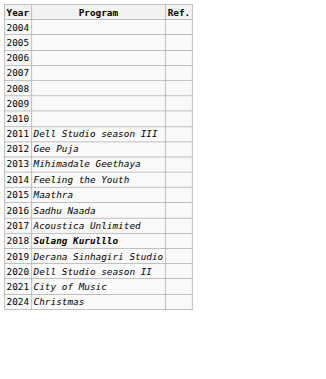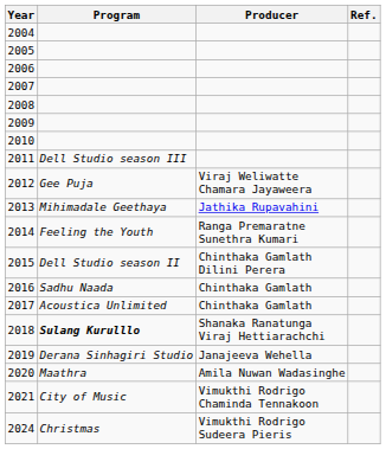 <table class="wikitable">
 <tr>
 <th>Year</th>
 <th>Program</th>
+<th>Producer</th>
 <th>Ref.</th>
 </tr>
 <tr>
 <td>2004</td>
+<td></td>
 <td></td>
 <td></td>
 </tr>
 <tr>
 <td>2005</td>
 <td></td>
 <td></td>
+<td></td>
 </tr>
 <tr>
 <td>2006</td>
+<td></td>
 <td></td>
 <td></td>
 </tr>
 <tr>
 <td>2007</td>
 <td></td>
 <td></td>
+<td></td>
 </tr>
 <tr>
 <td>2008</td>
+<td></td>
 <td></td>
 <td></td>
 </tr>
 <tr>
 <td>2009</td>
 <td></td>
 <td></td>
+<td></td>
 </tr>
 <tr>
 <td>2010</td>
+<td></td>
 <td></td>
 <td></td>
 </tr>
 <tr>
 <td>2011</td>
 <td><em>Dell Studio season III</em></td>
 <td></td>
+<td></td>
 </tr>
 <tr>
 <td>2012</td>
 <td><em>Gee Puja</em></td>
+<td>Viraj Weliwatte <br> Chamara Jayaweera</td>
 <td></td>
 </tr>
 <tr>
 <td>2013</td>
 <td><em>Mihimadale Geethaya</em></td>
+<td><a href='#'>Jathika Rupavahini</a></td>
 <td></td>
 </tr>
 <tr>
 <td>2014</td>
 <td><em>Feeling the Youth</em></td>
+<td>Ranga Premaratne <br> Sunethra Kumari</td>
 <td></td>
 </tr>
 <tr>
 <td>2015</td>
-<td><em>Maathra</em></td>
+<td><em>Dell Studio season II</em></td>
+<td>Chinthaka Gamlath <br> Dilini Perera</td>
 <td></td>
 </tr>
 <tr>
 <td>2016</td>
 <td><em>Sadhu Naada</em></td>
+<td>Chinthaka Gamlath</td>
 <td></td>
 </tr>
 <tr>
 <td>2017</td>
 <td><em>Acoustica Unlimited</em></td>
+<td>Chinthaka Gamlath</td>
 <td></td>
 </tr>
 <tr>
 <td>2018</td>
 <td><strong><em>Sulang Kurulllo</em></strong></td>
+<td>Shanaka Ranatunga <br> Viraj Hettiarachchi</td>
 <td></td>
 </tr>
 <tr>
 <td>2019</td>
 <td><em>Derana Sinhagiri Studio</em></td>
+<td>Janajeeva Wehella</td>
 <td></td>
 </tr>
 <tr>
 <td>2020</td>
-<td><em>Dell Studio season II</em></td>
+<td><em>Maathra</em></td>
+<td>Amila Nuwan Wadasinghe</td>
 <td></td>
 </tr>
 <tr>
 <td>2021</td>
 <td><em>City of Music</em></td>
+<td>Vimukthi Rodrigo <br>Chaminda Tennakoon</td>
 <td></td>
 </tr>
 <tr>
 <td>2024</td>
 <td><em>Christmas</em></td>
+<td>Vimukthi Rodrigo <br> Sudeera Pieris</td>
 <td></td>
 </tr>
 </table>
